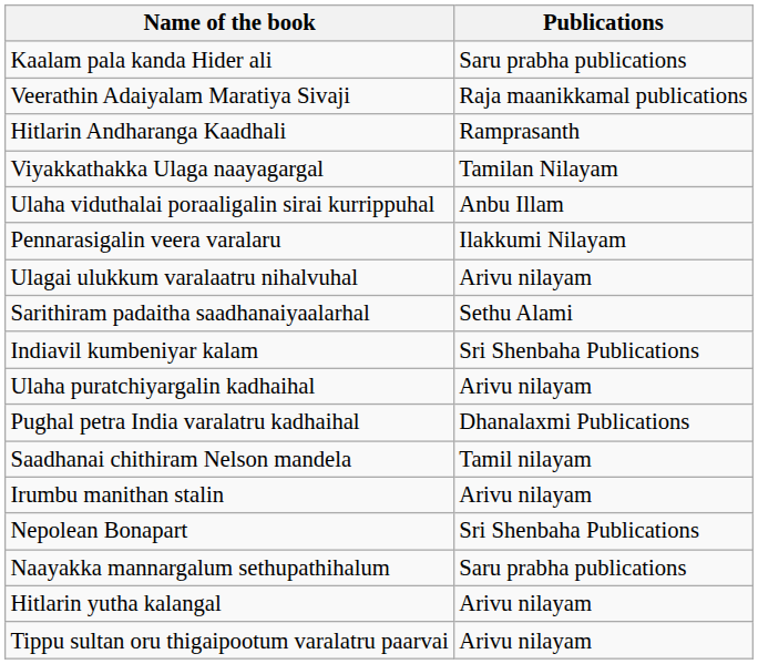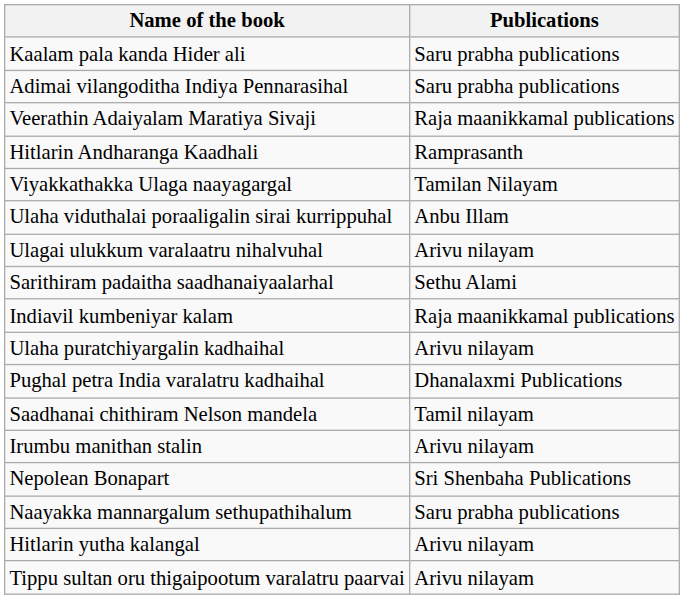 <table class="wikitable sortable">
 <tr>
 <th>Name of the book</th>
 <th>Publications</th>
 </tr>
 <tr>
 <td>Kaalam pala kanda Hider ali</td>
+<td>Saru prabha publications</td>
+</tr>
+<tr>
+<td>Adimai vilangoditha Indiya Pennarasihal</td>
 <td>Saru prabha publications</td>
 </tr>
 <tr>
 <td>Veerathin Adaiyalam Maratiya Sivaji</td>
 <td>Raja maanikkamal publications</td>
 </tr>
 <tr>
 <td>Hitlarin Andharanga Kaadhali</td>
 <td>Ramprasanth</td>
 </tr>
 <tr>
 <td>Viyakkathakka Ulaga naayagargal</td>
 <td>Tamilan Nilayam</td>
 </tr>
 <tr>
 <td>Ulaha viduthalai poraaligalin sirai kurrippuhal</td>
 <td>Anbu Illam</td>
 </tr>
 <tr>
-<td>Pennarasigalin veera varalaru</td>
-<td>Ilakkumi Nilayam</td>
-</tr>
-<tr>
 <td>Ulagai ulukkum varalaatru nihalvuhal</td>
 <td>Arivu nilayam</td>
 </tr>
 <tr>
 <td>Sarithiram padaitha saadhanaiyaalarhal</td>
 <td>Sethu Alami</td>
 </tr>
 <tr>
 <td>Indiavil kumbeniyar kalam</td>
-<td>Sri Shenbaha Publications</td>
+<td>Raja maanikkamal publications</td>
 </tr>
 <tr>
 <td>Ulaha puratchiyargalin kadhaihal</td>
 <td>Arivu nilayam</td>
 </tr>
 <tr>
 <td>Pughal petra India varalatru kadhaihal</td>
 <td>Dhanalaxmi Publications</td>
 </tr>
 <tr>
 <td>Saadhanai chithiram Nelson mandela</td>
 <td>Tamil nilayam</td>
 </tr>
 <tr>
 <td>Irumbu manithan stalin</td>
 <td>Arivu nilayam</td>
 </tr>
 <tr>
 <td>Nepolean Bonapart</td>
 <td>Sri Shenbaha Publications</td>
 </tr>
 <tr>
 <td>Naayakka mannargalum sethupathihalum</td>
 <td>Saru prabha publications</td>
 </tr>
 <tr>
 <td>Hitlarin yutha kalangal</td>
 <td>Arivu nilayam</td>
 </tr>
 <tr>
 <td>Tippu sultan oru thigaipootum varalatru paarvai</td>
 <td>Arivu nilayam</td>
 </tr>
 </table>
